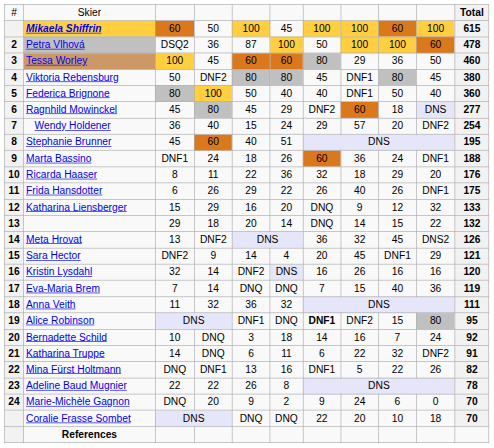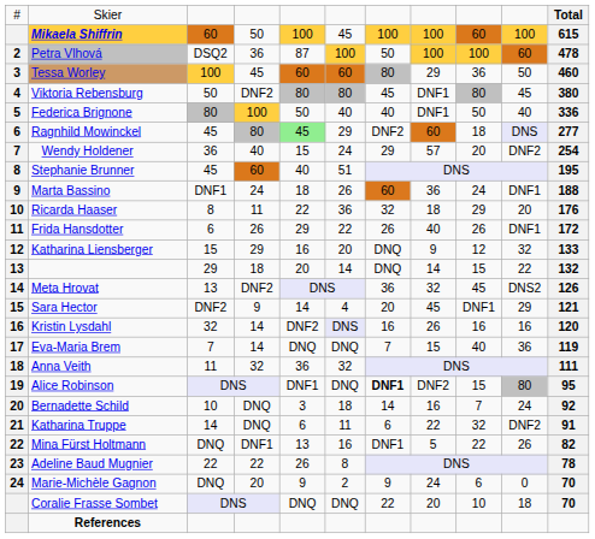 <table class="wikitable" width=60% style="font-size:100%; text-align:center;">
 <tr>
 <td>#</td>
 <td>Skier</td>
 <td><br> </td>
 <td><br> </td>
 <td><br> </td>
 <td><br> </td>
 <td><br> </td>
 <td><br> </td>
 <td><br> </td>
 <td><br> </td>
 <th>Total</th>
 </tr>
 <tr>
 <th></th>
 <td align=left bgcolor=ffcf40> <strong><em><a href='#'>Mikaela Shiffrin</a></em></strong></td>
 <td bgcolor=db781b>60</td>
 <td>50</td>
 <td bgcolor=ffcf40>100</td>
 <td>45</td>
 <td bgcolor=ffcf40>100</td>
 <td bgcolor=ffcf40>100</td>
 <td bgcolor=db781b>60</td>
 <td bgcolor=ffcf40>100</td>
 <th>615</th>
 </tr>
 <tr>
 <th>2</th>
 <td align=left bgcolor=c0c0c0> <a href='#'>Petra Vlhová</a></td>
 <td>DSQ2</td>
 <td>36</td>
 <td>87</td>
 <td bgcolor=ffcf40>100</td>
 <td>50</td>
 <td bgcolor=ffcf40>100</td>
 <td bgcolor=ffcf40>100</td>
 <td bgcolor=db781b>60</td>
 <th>478</th>
 </tr>
 <tr>
 <th>3</th>
 <td align=left bgcolor=cc9966> <a href='#'>Tessa Worley</a></td>
 <td bgcolor=ffcf40>100</td>
 <td>45</td>
 <td bgcolor=db781b>60</td>
 <td bgcolor=db781b>60</td>
 <td bgcolor=c0c0c0>80</td>
 <td>29</td>
 <td>36</td>
 <td>50</td>
 <th>460</th>
 </tr>
 <tr>
 <th>4</th>
 <td align=left> <a href='#'>Viktoria Rebensburg</a></td>
 <td>50</td>
 <td>DNF2</td>
 <td bgcolor=c0c0c0>80</td>
 <td bgcolor=c0c0c0>80</td>
 <td>45</td>
 <td>DNF1</td>
 <td bgcolor=c0c0c0>80</td>
 <td>45</td>
 <th>380</th>
 </tr>
 <tr>
 <th>5</th>
 <td align=left> <a href='#'>Federica Brignone</a></td>
 <td bgcolor=c0c0c0>80</td>
 <td bgcolor=ffcf40>100</td>
 <td>50</td>
 <td>40</td>
 <td>40</td>
 <td>DNF1</td>
 <td>50</td>
 <td>40</td>
-<th>360</th>
+<th>336</th>
 </tr>
 <tr>
 <th>6</th>
 <td align=left> <a href='#'>Ragnhild Mowinckel</a></td>
 <td>45</td>
 <td bgcolor=c0c0c0>80</td>
-<td>45</td>
+<td style="background: lightgreen;">45</td>
 <td>29</td>
 <td>DNF2</td>
 <td bgcolor=db781b>60</td>
 <td>18</td>
 <td bgcolor=lavender>DNS</td>
 <th>277</th>
 </tr>
 <tr>
 <th>7</th>
 <td align=left>   <a href='#'>Wendy Holdener</a></td>
 <td>36</td>
 <td>40</td>
 <td>15</td>
 <td>24</td>
 <td>29</td>
 <td>57</td>
 <td>20</td>
 <td>DNF2</td>
 <th>254</th>
 </tr>
 <tr>
 <th>8</th>
 <td align=left> <a href='#'>Stephanie Brunner</a></td>
 <td>45</td>
 <td bgcolor=db781b>60</td>
 <td>40</td>
 <td>51</td>
 <td colspan=4 bgcolor=lavender>DNS</td>
 <th>195</th>
 </tr>
 <tr>
 <th>9</th>
 <td align=left> <a href='#'>Marta Bassino</a></td>
 <td>DNF1</td>
 <td>24</td>
 <td>18</td>
 <td>26</td>
 <td bgcolor=db781d>60</td>
 <td>36</td>
 <td>24</td>
 <td>DNF1</td>
 <th>188</th>
 </tr>
 <tr>
 <th>10</th>
 <td align=left> <a href='#'>Ricarda Haaser</a></td>
 <td>8</td>
 <td>11</td>
 <td>22</td>
 <td>36</td>
 <td>32</td>
 <td>18</td>
 <td>29</td>
 <td>20</td>
 <th>176</th>
 </tr>
 <tr>
 <th>11</th>
 <td align=left> <a href='#'>Frida Hansdotter</a></td>
 <td>6</td>
 <td>26</td>
 <td>29</td>
 <td>22</td>
 <td>26</td>
 <td>40</td>
 <td>26</td>
 <td>DNF1</td>
-<th>175</th>
+<th>172</th>
 </tr>
 <tr>
 <th>12</th>
 <td align=left> <a href='#'>Katharina Liensberger</a></td>
 <td>15</td>
 <td>29</td>
 <td>16</td>
 <td>20</td>
 <td>DNQ</td>
 <td>9</td>
 <td>12</td>
 <td>32</td>
 <th>133</th>
 </tr>
 <tr>
 <th>13</th>
 <td align=left></td>
 <td>29</td>
 <td>18</td>
 <td>20</td>
 <td>14</td>
 <td>DNQ</td>
 <td>14</td>
 <td>15</td>
 <td>22</td>
 <th>132</th>
 </tr>
 <tr>
 <th>14</th>
 <td align=left> <a href='#'>Meta Hrovat</a></td>
 <td>13</td>
 <td>DNF2</td>
 <td colspan=2 bgcolor=lavender>DNS</td>
 <td>36</td>
 <td>32</td>
 <td>45</td>
 <td>DNS2</td>
 <th>126</th>
 </tr>
 <tr>
 <th>15</th>
 <td align=left> <a href='#'>Sara Hector</a></td>
 <td>DNF2</td>
 <td>9</td>
 <td>14</td>
 <td>4</td>
 <td>20</td>
 <td>45</td>
 <td>DNF1</td>
 <td>29</td>
 <th>121</th>
 </tr>
 <tr>
 <th>16</th>
 <td align=left> <a href='#'>Kristin Lysdahl</a></td>
 <td>32</td>
 <td>14</td>
 <td>DNF2</td>
 <td bgcolor=lavender>DNS</td>
 <td>16</td>
 <td>26</td>
 <td>16</td>
 <td>16</td>
 <th>120</th>
 </tr>
 <tr>
 <th>17</th>
 <td align=left> <a href='#'>Eva-Maria Brem</a></td>
 <td>7</td>
 <td>14</td>
 <td>DNQ</td>
 <td>DNQ</td>
 <td>7</td>
 <td>15</td>
 <td>40</td>
 <td>36</td>
 <th>119</th>
 </tr>
 <tr>
 <th>18</th>
 <td align=left> <a href='#'>Anna Veith</a></td>
 <td>11</td>
 <td>32</td>
 <td>36</td>
 <td>32</td>
 <td colspan=4 bgcolor=lavender>DNS</td>
 <th>111</th>
 </tr>
 <tr>
 <th>19</th>
 <td align=left> <a href='#'>Alice Robinson</a></td>
 <td colspan=2 bgcolor=lavender>DNS</td>
 <td>DNF1</td>
 <td>DNQ</td>
 <td><strong>DNF1</strong></td>
 <td>DNF2</td>
 <td>15</td>
 <td bgcolor=c0c0c0>80</td>
 <th>95</th>
 </tr>
 <tr>
 <th>20</th>
 <td align=left> <a href='#'>Bernadette Schild</a></td>
 <td>10</td>
 <td>DNQ</td>
 <td>3</td>
 <td>18</td>
 <td>14</td>
 <td>16</td>
 <td>7</td>
 <td>24</td>
 <th>92</th>
 </tr>
 <tr>
 <th>21</th>
 <td align=left> <a href='#'>Katharina Truppe</a></td>
 <td>14</td>
 <td>DNQ</td>
 <td>6</td>
 <td>11</td>
 <td>6</td>
 <td>22</td>
 <td>32</td>
 <td>DNF2</td>
 <th>91</th>
 </tr>
 <tr>
 <th>22</th>
 <td align=left> <a href='#'>Mina Fürst Holtmann</a></td>
 <td>DNQ</td>
 <td>DNF1</td>
 <td>13</td>
 <td>16</td>
 <td>DNF1</td>
 <td>5</td>
 <td>22</td>
 <td>26</td>
 <th>82</th>
 </tr>
 <tr>
 <th>23</th>
 <td align=left> <a href='#'>Adeline Baud Mugnier</a></td>
 <td>22</td>
 <td>22</td>
 <td>26</td>
 <td>8</td>
 <td colspan=4 bgcolor=lavender>DNS</td>
 <th>78</th>
 </tr>
 <tr>
 <th>24</th>
 <td align=left> <a href='#'>Marie-Michèle Gagnon</a></td>
 <td>DNQ</td>
 <td>20</td>
 <td>9</td>
 <td>2</td>
 <td>9</td>
 <td>24</td>
 <td>6</td>
 <td>0</td>
 <th>70</th>
 </tr>
 <tr>
 <th></th>
 <td align=left> <a href='#'>Coralie Frasse Sombet</a></td>
 <td colspan=2 bgcolor=lavender>DNS</td>
 <td>DNQ</td>
 <td>DNQ</td>
 <td>22</td>
 <td>20</td>
 <td>10</td>
 <td>18</td>
 <th>70</th>
 </tr>
 <tr>
 <th></th>
 <td align=center><strong>References</strong></td>
 <td></td>
 <td></td>
 <td></td>
 <td></td>
 <td></td>
 <td></td>
 <td></td>
 <td></td>
 </tr>
 </table>
